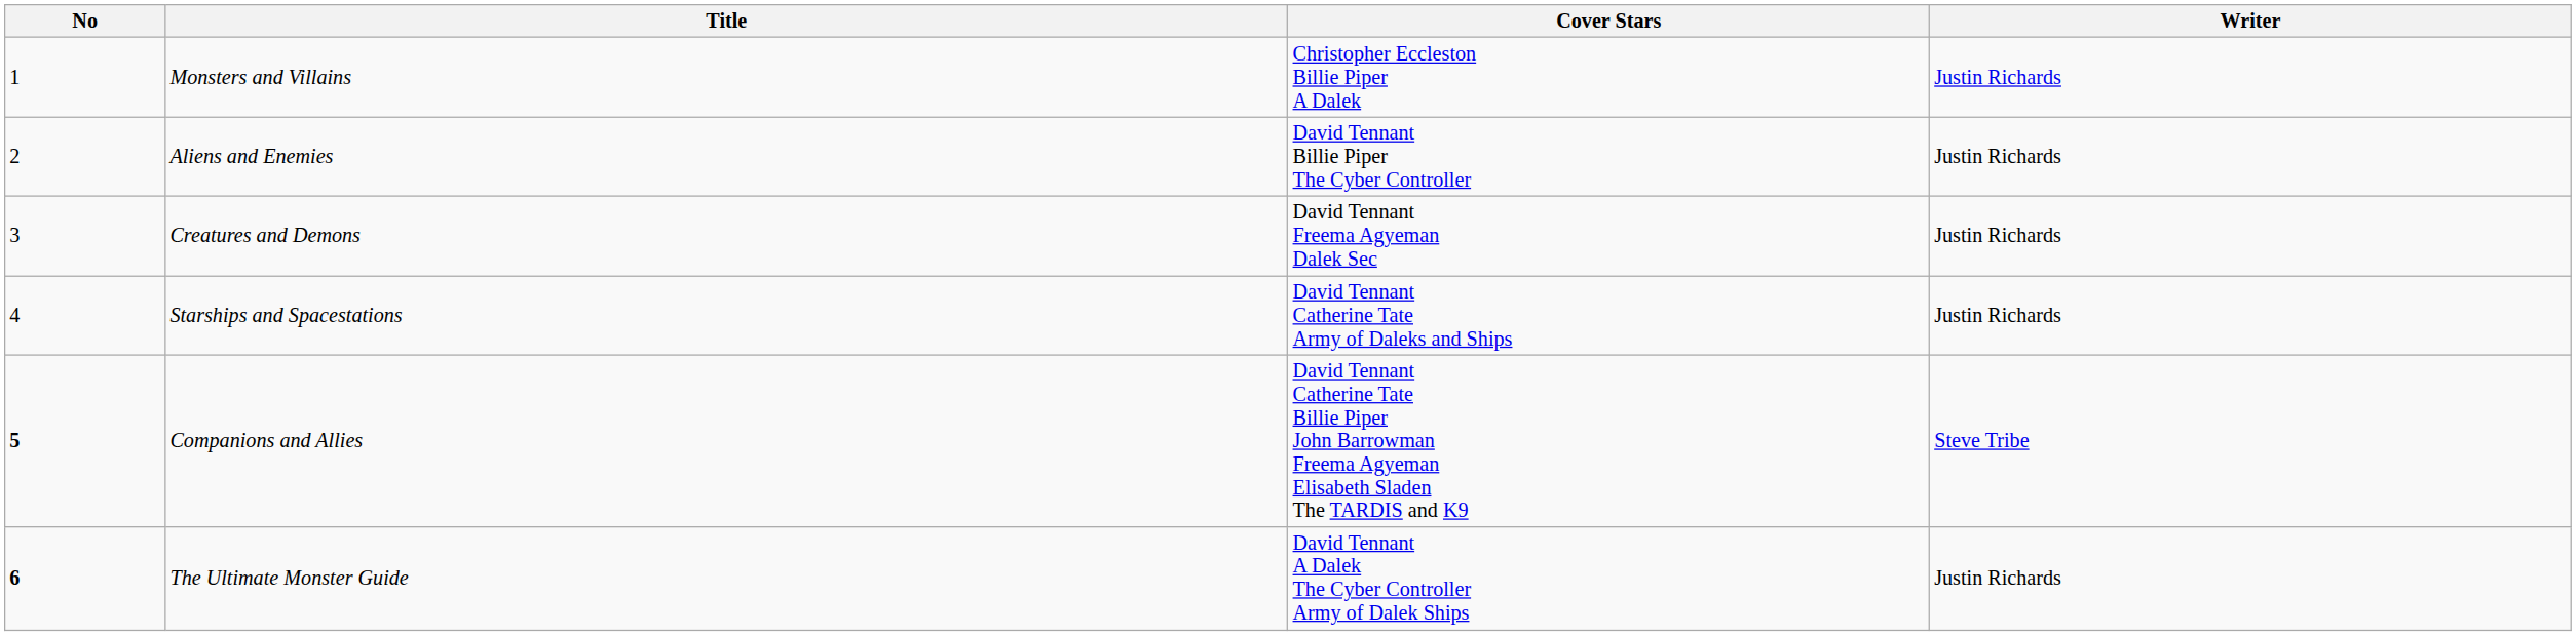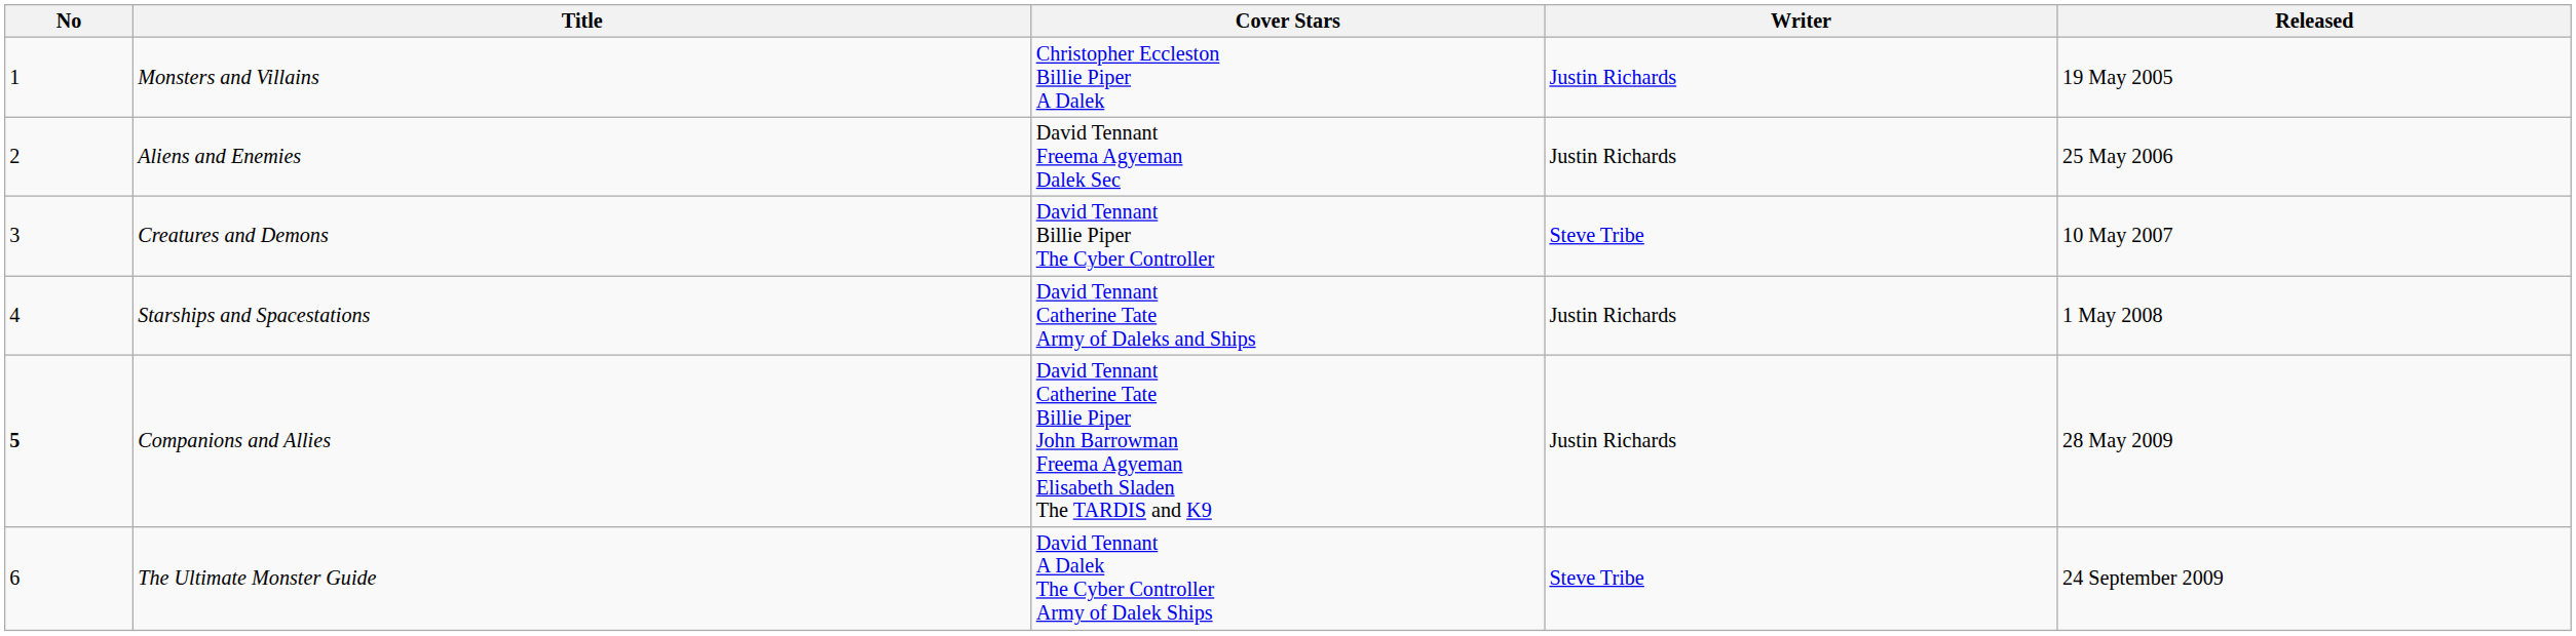 <table class="wikitable" width=100%>
 <tr>
 <th width=5%>No</th>
 <th width=35%>Title</th>
 <th width=20%>Cover Stars</th>
 <th width=20%>Writer</th>
+<th width=20%>Released</th>
 </tr>
 <tr>
 <td>1</td>
 <td><em>Monsters and Villains</em></td>
 <td><a href='#'>Christopher Eccleston</a><br><a href='#'>Billie Piper</a><br><a href='#'>A Dalek</a></td>
 <td><a href='#'>Justin Richards</a></td>
+<td>19 May 2005</td>
 </tr>
 <tr>
 <td>2</td>
 <td><em>Aliens and Enemies</em></td>
-<td><a href='#'>David Tennant</a><br>Billie Piper<br><a href='#'>The Cyber Controller</a></td>
+<td>David Tennant<br><a href='#'>Freema Agyeman</a><br><a href='#'>Dalek Sec</a></td>
 <td>Justin Richards</td>
+<td>25 May 2006</td>
 </tr>
 <tr>
 <td>3</td>
 <td><em>Creatures and Demons</em></td>
-<td>David Tennant<br><a href='#'>Freema Agyeman</a><br><a href='#'>Dalek Sec</a></td>
-<td>Justin Richards</td>
+<td><a href='#'>David Tennant</a><br>Billie Piper<br><a href='#'>The Cyber Controller</a></td>
+<td><a href='#'>Steve Tribe</a></td>
+<td>10 May 2007</td>
 </tr>
 <tr>
 <td>4</td>
 <td><em>Starships and Spacestations</em></td>
 <td><a href='#'>David Tennant</a><br><a href='#'>Catherine Tate</a><br><a href='#'>Army of Daleks and Ships</a></td>
 <td>Justin Richards</td>
+<td>1 May 2008</td>
 </tr>
 <tr>
 <td><strong>5</strong></td>
 <td><em>Companions and Allies</em></td>
 <td><a href='#'>David Tennant</a><br><a href='#'>Catherine Tate</a><br><a href='#'>Billie Piper</a><br><a href='#'>John Barrowman</a><br><a href='#'>Freema Agyeman</a><br><a href='#'>Elisabeth Sladen</a><br>The <a href='#'>TARDIS</a> and <a href='#'>K9</a></td>
-<td><a href='#'>Steve Tribe</a></td>
+<td>Justin Richards</td>
+<td>28 May 2009</td>
 </tr>
 <tr>
-<td><strong>6</strong></td>
+<td>6</td>
 <td><em>The Ultimate Monster Guide</em></td>
 <td><a href='#'>David Tennant</a><br><a href='#'>A Dalek</a><br><a href='#'>The Cyber Controller</a><br><a href='#'>Army of Dalek Ships</a></td>
-<td>Justin Richards</td>
+<td><a href='#'>Steve Tribe</a></td>
+<td>24 September 2009</td>
 </tr>
 </table>
